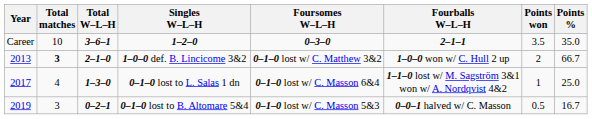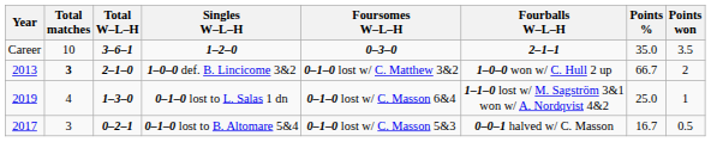 <table class="wikitable" style="text-align:center; font-size: 95%;">
 <tr>
 <th>Year</th>
 <th>Total<br>matches</th>
 <th>Total<br>W–L–H</th>
 <th>Singles<br>W–L–H</th>
 <th>Foursomes<br>W–L–H</th>
 <th>Fourballs<br>W–L–H</th>
+<th>Points<br>%</th>
 <th>Points<br>won</th>
-<th>Points<br>%</th>
 </tr>
 <tr>
 <td>Career</td>
 <td>10</td>
 <td><strong><em>3–6–1</em></strong></td>
 <td><strong><em>1–2–0</em></strong></td>
 <td><strong><em>0–3–0</em></strong></td>
 <td><strong><em>2–1–1</em></strong></td>
+<td>35.0</td>
 <td>3.5</td>
-<td>35.0</td>
 </tr>
 <tr>
 <td><a href='#'>2013</a></td>
 <td><strong>3</strong></td>
 <td><strong><em>2–1–0</em></strong></td>
 <td><strong><em>1–0–0</em></strong> def. <a href='#'>B. Lincicome</a> 3&2</td>
 <td><strong><em>0–1–0</em></strong> lost w/ <a href='#'>C. Matthew</a> 3&2</td>
 <td><strong><em>1–0–0</em></strong> won w/ <a href='#'>C. Hull</a> 2 up</td>
+<td>66.7</td>
 <td>2</td>
-<td>66.7</td>
 </tr>
 <tr>
-<td><a href='#'>2017</a></td>
+<td><a href='#'>2019</a></td>
 <td>4</td>
 <td><strong><em>1–3–0</em></strong></td>
 <td><strong><em>0–1–0</em></strong> lost to <a href='#'>L. Salas</a> 1 dn</td>
 <td><strong><em>0–1–0</em></strong> lost w/ <a href='#'>C. Masson</a> 6&4</td>
 <td><strong><em>1–1–0</em></strong> lost w/ <a href='#'>M. Sagström</a> 3&1<br>won w/ <a href='#'>A. Nordqvist</a> 4&2</td>
+<td>25.0</td>
 <td>1</td>
-<td>25.0</td>
 </tr>
 <tr>
-<td><a href='#'>2019</a></td>
+<td><a href='#'>2017</a></td>
 <td>3</td>
 <td><strong><em>0–2–1</em></strong></td>
 <td><strong><em>0–1–0</em></strong> lost to <a href='#'>B. Altomare</a> 5&4</td>
 <td><strong><em>0–1–0</em></strong> lost w/ <a href='#'>C. Masson</a> 5&3</td>
 <td><strong><em>0–0–1</em></strong> halved w/ C. Masson</td>
+<td>16.7</td>
 <td>0.5</td>
-<td>16.7</td>
 </tr>
 </table>
